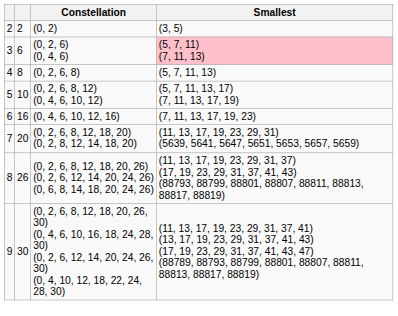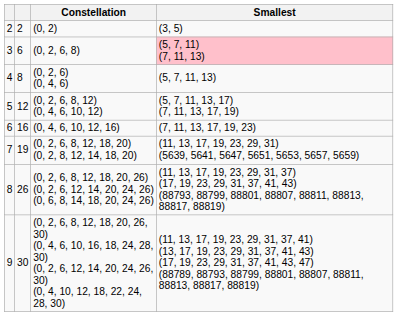 <table class="wikitable">
 <tr>
 <th></th>
 <th></th>
 <th>Constellation</th>
 <th>Smallest</th>
 </tr>
 <tr>
 <td>2</td>
 <td>2</td>
 <td>(0, 2)</td>
 <td>(3, 5)</td>
 </tr>
 <tr>
 <td>3</td>
 <td>6</td>
-<td>(0, 2, 6)<br>(0, 4, 6)</td>
+<td>(0, 2, 6, 8)</td>
 <td style="background: pink;">(5, 7, 11)<br>(7, 11, 13)</td>
 </tr>
 <tr>
 <td>4</td>
 <td>8</td>
-<td>(0, 2, 6, 8)</td>
+<td>(0, 2, 6)<br>(0, 4, 6)</td>
 <td>(5, 7, 11, 13)</td>
 </tr>
 <tr>
 <td>5</td>
-<td>10</td>
+<td>12</td>
 <td>(0, 2, 6, 8, 12)<br>(0, 4, 6, 10, 12)</td>
 <td>(5, 7, 11, 13, 17)<br>(7, 11, 13, 17, 19)</td>
 </tr>
 <tr>
 <td>6</td>
 <td>16</td>
 <td>(0, 4, 6, 10, 12, 16)</td>
 <td>(7, 11, 13, 17, 19, 23)</td>
 </tr>
 <tr>
 <td>7</td>
-<td>20</td>
+<td>19</td>
 <td>(0, 2, 6, 8, 12, 18, 20)<br>(0, 2, 8, 12, 14, 18, 20)</td>
 <td>(11, 13, 17, 19, 23, 29, 31)<br>(5639, 5641, 5647, 5651, 5653, 5657, 5659)</td>
 </tr>
 <tr>
 <td>8</td>
 <td>26</td>
 <td>(0, 2, 6, 8, 12, 18, 20, 26)<br>(0, 2, 6, 12, 14, 20, 24, 26)<br>(0, 6, 8, 14, 18, 20, 24, 26)</td>
 <td>(11, 13, 17, 19, 23, 29, 31, 37)<br>(17, 19, 23, 29, 31, 37, 41, 43)<br>(88793, 88799, 88801, 88807, 88811, 88813, 88817, 88819)</td>
 </tr>
 <tr>
 <td>9</td>
 <td>30</td>
 <td>(0, 2, 6, 8, 12, 18, 20, 26, 30)<br>(0, 4, 6, 10, 16, 18, 24, 28, 30)<br>(0, 2, 6, 12, 14, 20, 24, 26, 30)<br>(0, 4, 10, 12, 18, 22, 24, 28, 30)</td>
 <td>(11, 13, 17, 19, 23, 29, 31, 37, 41)<br>(13, 17, 19, 23, 29, 31, 37, 41, 43)<br>(17, 19, 23, 29, 31, 37, 41, 43, 47)<br>(88789, 88793, 88799, 88801, 88807, 88811, 88813, 88817, 88819)</td>
 </tr>
 </table>
